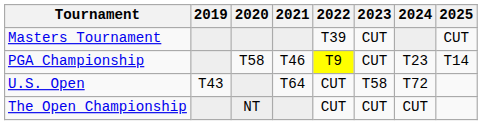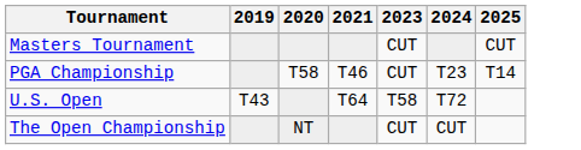 <table class="wikitable" style="font-size:95%;text-align:center;">
 <tr>
 <th>Tournament</th>
 <th>2019</th>
 <th>2020</th>
 <th>2021</th>
-<th>2022</th>
 <th>2023</th>
 <th>2024</th>
 <th>2025</th>
 </tr>
 <tr>
 <td align=left><a href='#'>Masters Tournament</a></td>
 <td style="background:#eeeeee;"></td>
 <td style="background:#eeeeee;"></td>
 <td style="background:#eeeeee;"></td>
-<td>T39</td>
 <td>CUT</td>
 <td style="background:#eeeeee;"></td>
 <td>CUT</td>
 </tr>
 <tr>
 <td align=left><a href='#'>PGA Championship</a></td>
 <td style="background:#eeeeee;"></td>
 <td>T58</td>
 <td>T46</td>
-<td style="background:yellow;">T9</td>
 <td>CUT</td>
 <td>T23</td>
 <td>T14</td>
 </tr>
 <tr>
 <td align=left><a href='#'>U.S. Open</a></td>
 <td>T43</td>
 <td style="background:#eeeeee;"></td>
 <td>T64</td>
-<td>CUT</td>
 <td>T58</td>
 <td>T72</td>
 <td></td>
 </tr>
 <tr>
 <td align=left><a href='#'>The Open Championship</a></td>
 <td style="background:#eeeeee;"></td>
 <td style="background:#eeeeee;">NT</td>
 <td style="background:#eeeeee;"></td>
 <td>CUT</td>
 <td>CUT</td>
-<td>CUT</td>
 <td></td>
 </tr>
 </table>
